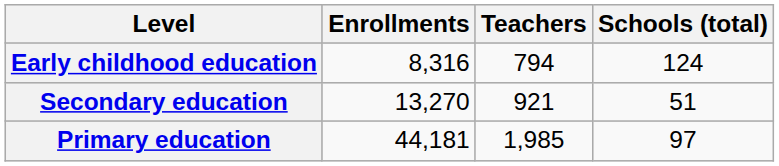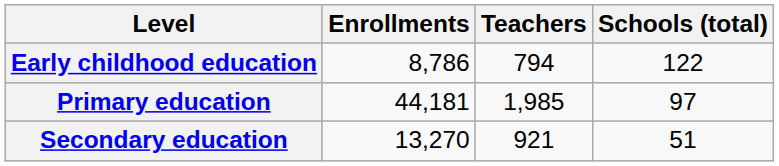 <table class="wikitable" style="float:center; margin:1em; border-collapse:collapse; text-align:center;">
 <tr>
 <th>Level</th>
 <th>Enrollments</th>
 <th>Teachers</th>
 <th>Schools (total)</th>
 </tr>
 <tr>
 <th><a href='#'>Early childhood education</a></th>
-<td style="text-align:right;">8,316</td>
+<td style="text-align:right;">8,786</td>
 <td>794</td>
-<td>124</td>
+<td>122</td>
+</tr>
+<tr>
+<th><a href='#'>Primary education</a></th>
+<td style="text-align:right;">44,181</td>
+<td>1,985</td>
+<td>97</td>
 </tr>
 <tr>
 <th><a href='#'>Secondary education</a></th>
 <td style="text-align:right;">13,270</td>
 <td>921</td>
 <td>51</td>
 </tr>
-<tr>
-<th><a href='#'>Primary education</a></th>
-<td style="text-align:right;">44,181</td>
-<td>1,985</td>
-<td>97</td>
-</tr>
 </table>
